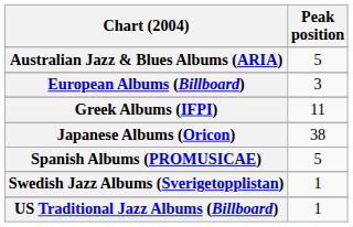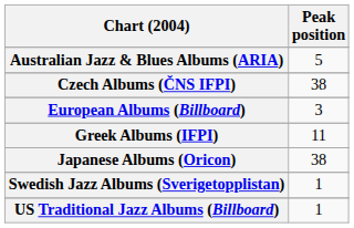 <table class="wikitable sortable plainrowheaders" style="text-align:center">
 <tr>
 <th scope="col">Chart (2004)</th>
 <th scope="col">Peak<br>position</th>
 </tr>
 <tr>
 </tr>
 <tr>
 <th scope="row">Australian Jazz & Blues Albums (<a href='#'>ARIA</a>)</th>
 <td>5</td>
 </tr>
 <tr>
 </tr>
 <tr>
 </tr>
 <tr>
 </tr>
 <tr>
+</tr>
+<tr>
+<th scope="row">Czech Albums (<a href='#'>ČNS IFPI</a>)</th>
+<td>38</td>
 </tr>
 <tr>
 </tr>
 <tr>
 </tr>
 <tr>
 <th scope="row"><a href='#'>European Albums</a> (<em><a href='#'>Billboard</a></em>)</th>
 <td>3</td>
 </tr>
 <tr>
 </tr>
 <tr>
 </tr>
 <tr>
 </tr>
 <tr>
 <th scope="row">Greek Albums (<a href='#'>IFPI</a>)</th>
 <td>11</td>
 </tr>
 <tr>
 </tr>
 <tr>
 </tr>
 <tr>
 </tr>
 <tr>
 <th scope="row">Japanese Albums (<a href='#'>Oricon</a>)</th>
 <td>38</td>
 </tr>
 <tr>
 </tr>
 <tr>
 </tr>
 <tr>
 </tr>
 <tr>
 </tr>
 <tr>
 </tr>
 <tr>
-<th scope="row">Spanish Albums (<a href='#'>PROMUSICAE</a>)</th>
-<td>5</td>
-</tr>
-<tr>
 </tr>
 <tr>
 <th scope="row">Swedish Jazz Albums (<a href='#'>Sverigetopplistan</a>)</th>
 <td>1</td>
 </tr>
 <tr>
 </tr>
 <tr>
 </tr>
 <tr>
 </tr>
 <tr>
 </tr>
 <tr>
 </tr>
 <tr>
 <th scope="row">US <a href='#'>Traditional Jazz Albums</a> (<em><a href='#'>Billboard</a></em>)</th>
 <td>1</td>
 </tr>
 </table>
